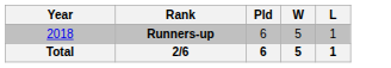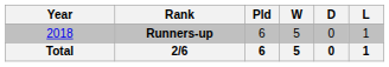 <table class="wikitable" style="text-align: center;font-size:90%;">
 <tr>
 <th width=125>Year</th>
 <th width=150>Rank</th>
 <th width=35>Pld</th>
 <th width=35>W</th>
+<th width=35>D</th>
 <th width=35>L</th>
 </tr>
 <tr bgcolor=silver>
 <td> <a href='#'>2018</a></td>
 <td><strong>Runners-up</strong></td>
 <td>6</td>
 <td>5</td>
+<td>0</td>
 <td>1</td>
 </tr>
 <tr>
 <th>Total</th>
 <th>2/6</th>
 <th>6</th>
 <th>5</th>
+<th>0</th>
 <th>1</th>
 </tr>
 </table>
